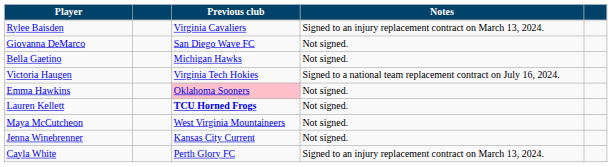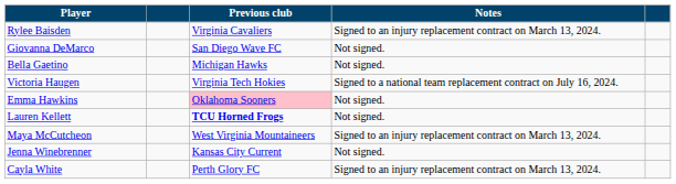 <table class="wikitable">
 <tr>
 <th style="background:#01426A; color:#fff; width:200px;">Player</th>
 <th style="background:#01426A; color:#fff; width:55px;"></th>
 <th style="background:#01426A; color:#fff; width:200px;">Previous club</th>
 <th style="background:#01426A; color:#fff; width:450px;">Notes</th>
 <th style="background:#01426A; color:#fff; width:30px;"></th>
 </tr>
 <tr>
 <td> <a href='#'>Rylee Baisden</a></td>
 <td></td>
 <td> <a href='#'>Virginia Cavaliers</a></td>
 <td>Signed to an injury replacement contract on March 13, 2024.</td>
 <td></td>
 </tr>
 <tr>
 <td> <a href='#'>Giovanna DeMarco</a></td>
 <td></td>
 <td> <a href='#'>San Diego Wave FC</a></td>
 <td>Not signed.</td>
 <td></td>
 </tr>
 <tr>
 <td> <a href='#'>Bella Gaetino</a></td>
 <td></td>
 <td> <a href='#'>Michigan Hawks</a></td>
 <td>Not signed.</td>
 <td></td>
 </tr>
 <tr>
 <td> <a href='#'>Victoria Haugen</a></td>
 <td></td>
 <td> <a href='#'>Virginia Tech Hokies</a></td>
 <td>Signed to a national team replacement contract on July 16, 2024.</td>
 <td></td>
 </tr>
 <tr>
 <td> <a href='#'>Emma Hawkins</a></td>
 <td></td>
 <td style="background: pink;"> <a href='#'>Oklahoma Sooners</a></td>
 <td>Not signed.</td>
 <td></td>
 </tr>
 <tr>
 <td> <a href='#'>Lauren Kellett</a></td>
 <td></td>
 <td><strong> <a href='#'>TCU Horned Frogs</a></strong></td>
 <td>Not signed.</td>
 <td></td>
 </tr>
 <tr>
 <td> <a href='#'>Maya McCutcheon</a></td>
 <td></td>
 <td> <a href='#'>West Virginia Mountaineers</a></td>
-<td>Not signed.</td>
+<td>Signed to an injury replacement contract on March 13, 2024.</td>
 <td></td>
 </tr>
 <tr>
 <td> <a href='#'>Jenna Winebrenner</a></td>
 <td></td>
 <td> <a href='#'>Kansas City Current</a></td>
 <td>Not signed.</td>
 <td></td>
 </tr>
 <tr>
 <td> <a href='#'>Cayla White</a></td>
 <td></td>
 <td> <a href='#'>Perth Glory FC</a></td>
 <td>Signed to an injury replacement contract on March 13, 2024.</td>
 <td></td>
 </tr>
 </table>
